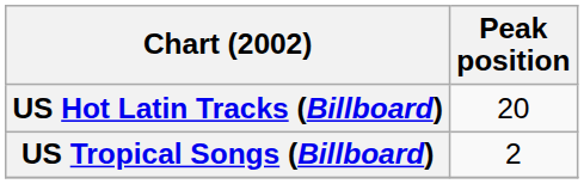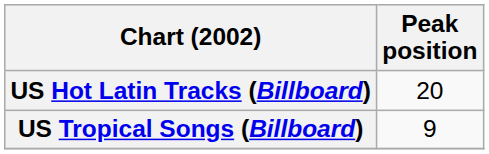 <table class="wikitable plainrowheaders" style="text-align:center;">
 <tr>
 <th scope="col">Chart (2002)</th>
 <th scope="col">Peak<br>position</th>
 </tr>
 <tr>
 <th scope="row">US <a href='#'>Hot Latin Tracks</a> (<em><a href='#'>Billboard</a></em>)</th>
 <td style="text-align:center;">20</td>
 </tr>
 <tr>
 <th scope="row">US <a href='#'>Tropical Songs</a> (<em><a href='#'>Billboard</a></em>)</th>
-<td style="text-align:center;">2</td>
+<td style="text-align:center;">9</td>
 </tr>
 <tr>
 </tr>
 </table>
